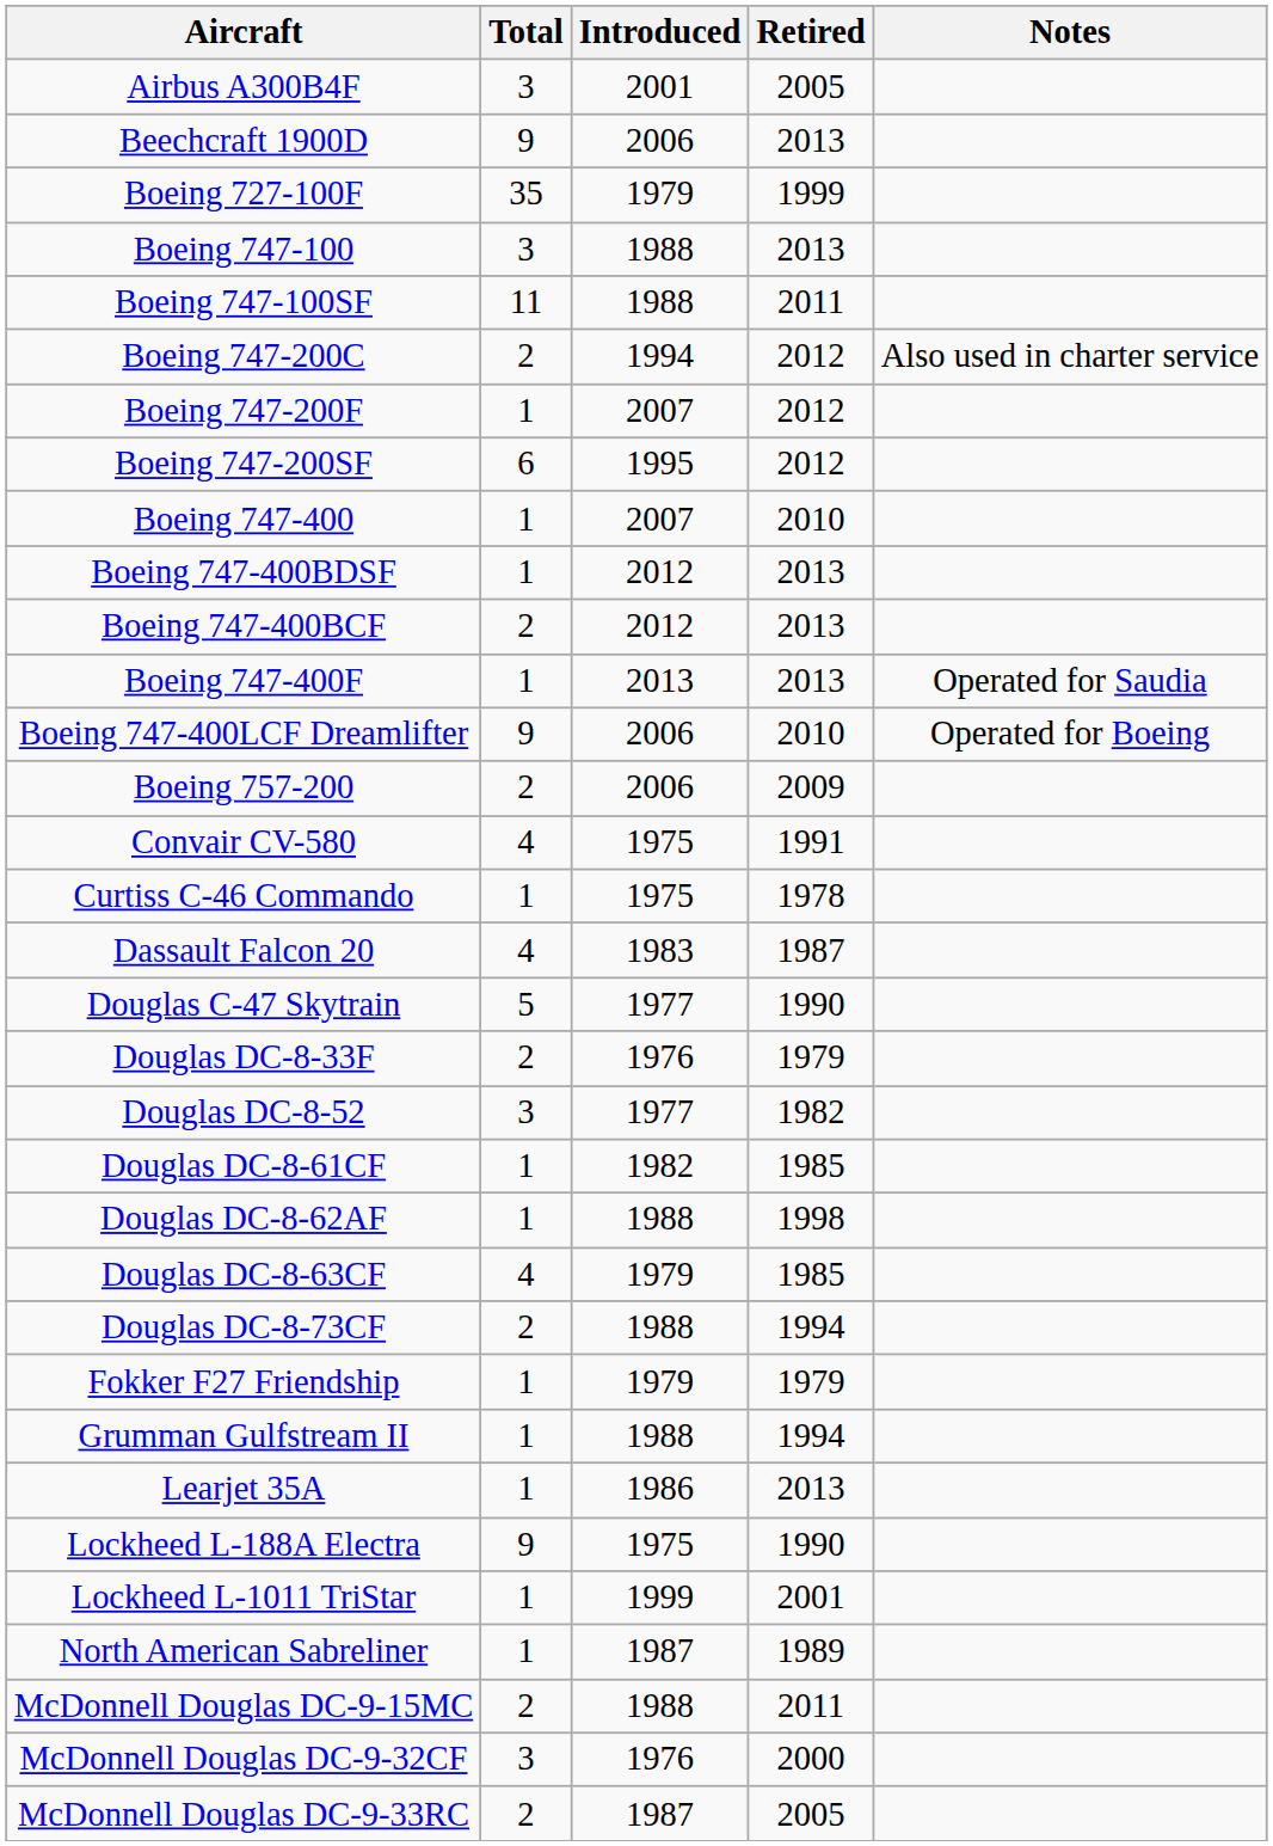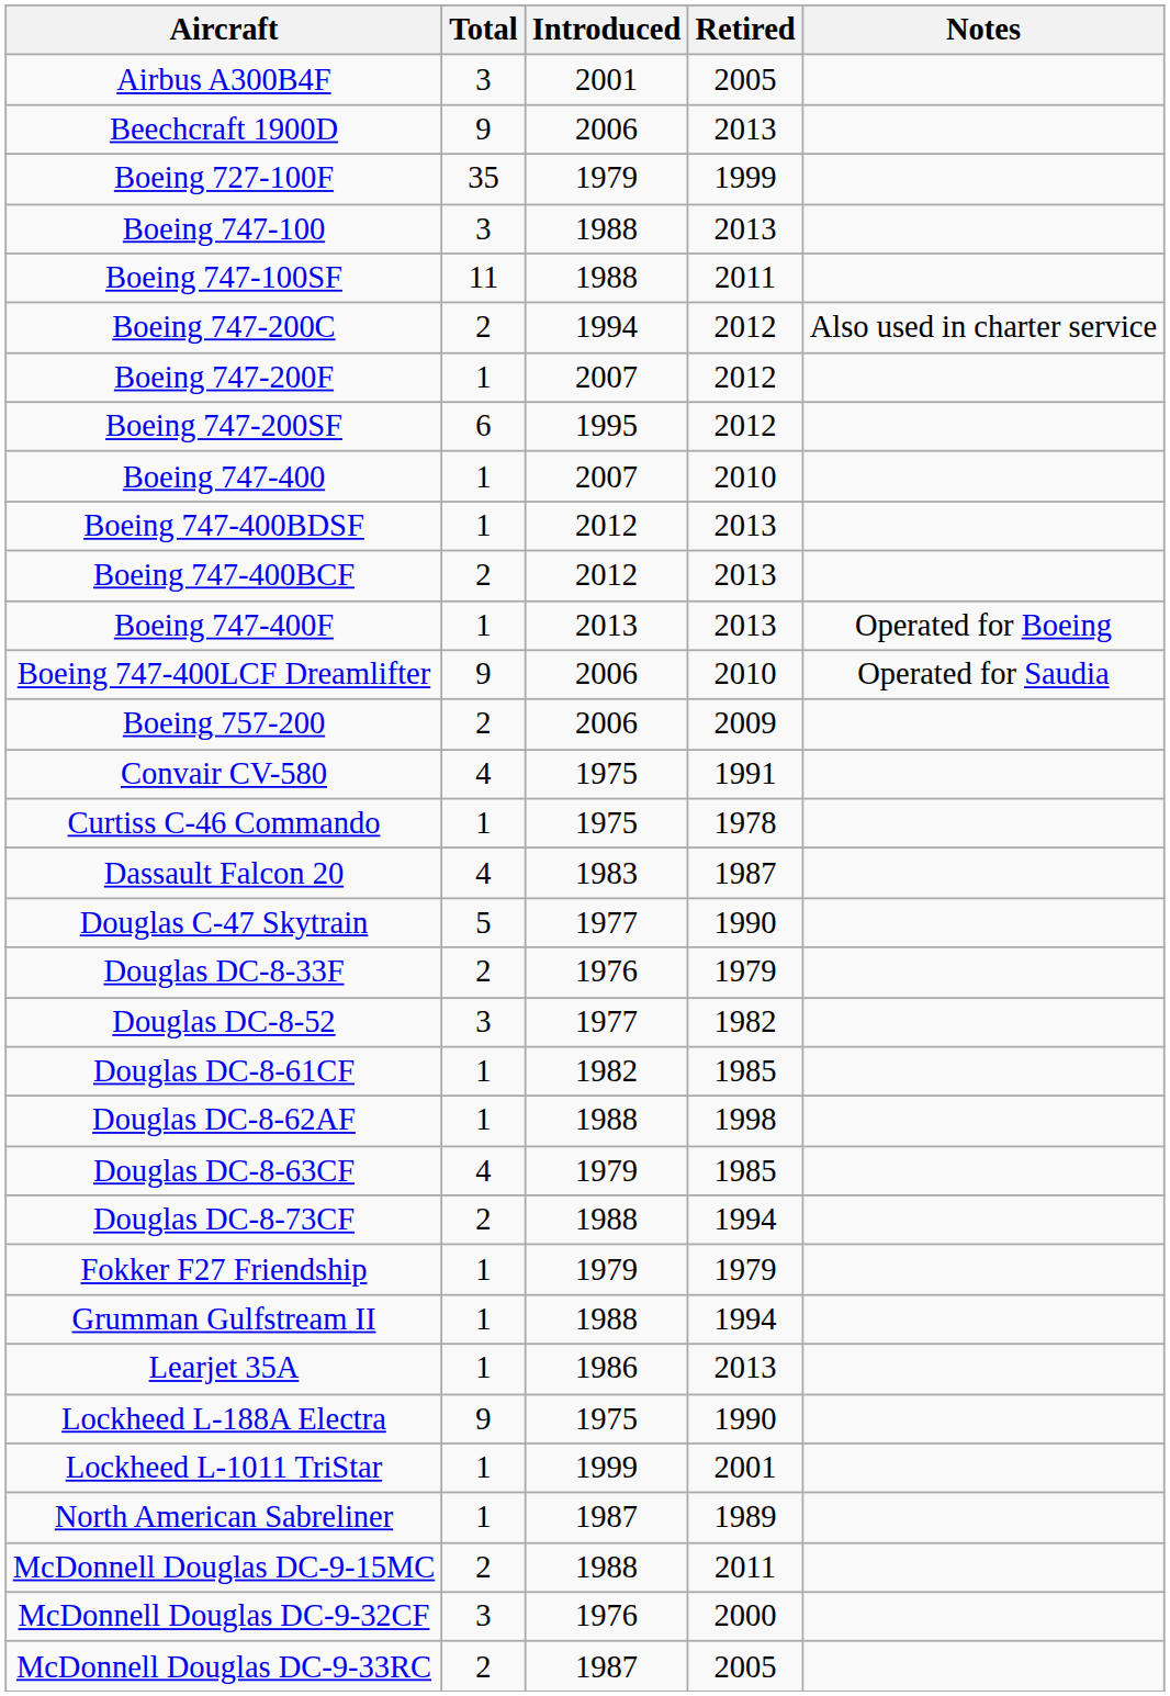 <table class="wikitable" style="margin:0.5em auto; text-align:center">
 <tr>
 <th>Aircraft</th>
 <th>Total</th>
 <th>Introduced</th>
 <th>Retired</th>
 <th>Notes</th>
 </tr>
 <tr>
 <td><a href='#'>Airbus A300B4F</a></td>
 <td>3</td>
 <td>2001</td>
 <td>2005</td>
 <td></td>
 </tr>
 <tr>
 <td><a href='#'>Beechcraft 1900D</a></td>
 <td>9</td>
 <td>2006</td>
 <td>2013</td>
 <td></td>
 </tr>
 <tr>
 <td><a href='#'>Boeing 727-100F</a></td>
 <td>35</td>
 <td>1979</td>
 <td>1999</td>
 <td></td>
 </tr>
 <tr>
 <td><a href='#'>Boeing 747-100</a></td>
 <td>3</td>
 <td>1988</td>
 <td>2013</td>
 <td></td>
 </tr>
 <tr>
 <td><a href='#'>Boeing 747-100SF</a></td>
 <td>11</td>
 <td>1988</td>
 <td>2011</td>
 <td></td>
 </tr>
 <tr>
 <td><a href='#'>Boeing 747-200C</a></td>
 <td>2</td>
 <td>1994</td>
 <td>2012</td>
 <td>Also used in charter service</td>
 </tr>
 <tr>
 <td><a href='#'>Boeing 747-200F</a></td>
 <td>1</td>
 <td>2007</td>
 <td>2012</td>
 <td></td>
 </tr>
 <tr>
 <td><a href='#'>Boeing 747-200SF</a></td>
 <td>6</td>
 <td>1995</td>
 <td>2012</td>
 <td></td>
 </tr>
 <tr>
 <td><a href='#'>Boeing 747-400</a></td>
 <td>1</td>
 <td>2007</td>
 <td>2010</td>
 <td></td>
 </tr>
 <tr>
 <td><a href='#'>Boeing 747-400BDSF</a></td>
 <td>1</td>
 <td>2012</td>
 <td>2013</td>
 <td></td>
 </tr>
 <tr>
 <td><a href='#'>Boeing 747-400BCF</a></td>
 <td>2</td>
 <td>2012</td>
 <td>2013</td>
 <td></td>
 </tr>
 <tr>
 <td><a href='#'>Boeing 747-400F</a></td>
 <td>1</td>
 <td>2013</td>
 <td>2013</td>
-<td>Operated for <a href='#'>Saudia</a></td>
+<td>Operated for <a href='#'>Boeing</a></td>
 </tr>
 <tr>
 <td><a href='#'>Boeing 747-400LCF Dreamlifter</a></td>
 <td>9</td>
 <td>2006</td>
 <td>2010</td>
-<td>Operated for <a href='#'>Boeing</a></td>
+<td>Operated for <a href='#'>Saudia</a></td>
 </tr>
 <tr>
 <td><a href='#'>Boeing 757-200</a></td>
 <td>2</td>
 <td>2006</td>
 <td>2009</td>
 <td></td>
 </tr>
 <tr>
 <td><a href='#'>Convair CV-580</a></td>
 <td>4</td>
 <td>1975</td>
 <td>1991</td>
 <td></td>
 </tr>
 <tr>
 <td><a href='#'>Curtiss C-46 Commando</a></td>
 <td>1</td>
 <td>1975</td>
 <td>1978</td>
 <td></td>
 </tr>
 <tr>
 <td><a href='#'>Dassault Falcon 20</a></td>
 <td>4</td>
 <td>1983</td>
 <td>1987</td>
 <td></td>
 </tr>
 <tr>
 <td><a href='#'>Douglas C-47 Skytrain</a></td>
 <td>5</td>
 <td>1977</td>
 <td>1990</td>
 <td></td>
 </tr>
 <tr>
 <td><a href='#'>Douglas DC-8-33F</a></td>
 <td>2</td>
 <td>1976</td>
 <td>1979</td>
 <td></td>
 </tr>
 <tr>
 <td><a href='#'>Douglas DC-8-52</a></td>
 <td>3</td>
 <td>1977</td>
 <td>1982</td>
 <td></td>
 </tr>
 <tr>
 <td><a href='#'>Douglas DC-8-61CF</a></td>
 <td>1</td>
 <td>1982</td>
 <td>1985</td>
 <td></td>
 </tr>
 <tr>
 <td><a href='#'>Douglas DC-8-62AF</a></td>
 <td>1</td>
 <td>1988</td>
 <td>1998</td>
 <td></td>
 </tr>
 <tr>
 <td><a href='#'>Douglas DC-8-63CF</a></td>
 <td>4</td>
 <td>1979</td>
 <td>1985</td>
 <td></td>
 </tr>
 <tr>
 <td><a href='#'>Douglas DC-8-73CF</a></td>
 <td>2</td>
 <td>1988</td>
 <td>1994</td>
 <td></td>
 </tr>
 <tr>
 <td><a href='#'>Fokker F27 Friendship</a></td>
 <td>1</td>
 <td>1979</td>
 <td>1979</td>
 <td></td>
 </tr>
 <tr>
 <td><a href='#'>Grumman Gulfstream II</a></td>
 <td>1</td>
 <td>1988</td>
 <td>1994</td>
 <td></td>
 </tr>
 <tr>
 <td><a href='#'>Learjet 35A</a></td>
 <td>1</td>
 <td>1986</td>
 <td>2013</td>
 <td></td>
 </tr>
 <tr>
 <td><a href='#'>Lockheed L-188A Electra</a></td>
 <td>9</td>
 <td>1975</td>
 <td>1990</td>
 <td></td>
 </tr>
 <tr>
 <td><a href='#'>Lockheed L-1011 TriStar</a></td>
 <td>1</td>
 <td>1999</td>
 <td>2001</td>
 <td></td>
 </tr>
 <tr>
 <td><a href='#'>North American Sabreliner</a></td>
 <td>1</td>
 <td>1987</td>
 <td>1989</td>
 <td></td>
 </tr>
 <tr>
 <td><a href='#'>McDonnell Douglas DC-9-15MC</a></td>
 <td>2</td>
 <td>1988</td>
 <td>2011</td>
 <td></td>
 </tr>
 <tr>
 <td><a href='#'>McDonnell Douglas DC-9-32CF</a></td>
 <td>3</td>
 <td>1976</td>
 <td>2000</td>
 <td></td>
 </tr>
 <tr>
 <td><a href='#'>McDonnell Douglas DC-9-33RC</a></td>
 <td>2</td>
 <td>1987</td>
 <td>2005</td>
 <td></td>
 </tr>
 <tr>
 </tr>
 </table>
